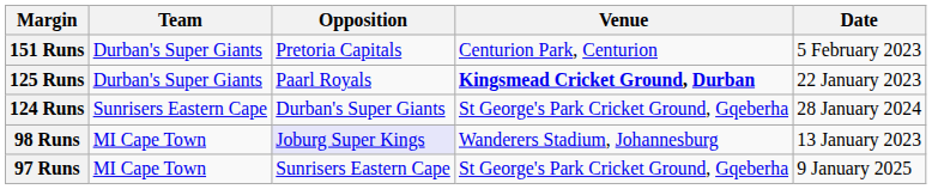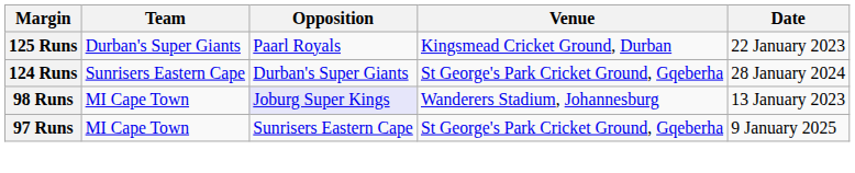 <table class="wikitable">
 <tr>
 <th>Margin</th>
 <th>Team</th>
 <th>Opposition</th>
 <th>Venue</th>
 <th>Date</th>
 </tr>
 <tr>
-<th>151 Runs</th>
-<td><a href='#'>Durban's Super Giants</a></td>
-<td><a href='#'>Pretoria Capitals</a></td>
-<td><a href='#'>Centurion Park</a>, <a href='#'>Centurion</a></td>
-<td>5 February 2023</td>
-</tr>
-<tr>
 <th>125 Runs</th>
 <td><a href='#'>Durban's Super Giants</a></td>
 <td><a href='#'>Paarl Royals</a></td>
-<td><strong><a href='#'>Kingsmead Cricket Ground</a>, <a href='#'>Durban</a></strong></td>
+<td><a href='#'>Kingsmead Cricket Ground</a>, <a href='#'>Durban</a></td>
 <td>22 January 2023</td>
 </tr>
 <tr>
 <th>124 Runs</th>
 <td><a href='#'>Sunrisers Eastern Cape</a></td>
 <td><a href='#'>Durban's Super Giants</a></td>
 <td><a href='#'>St George's Park Cricket Ground</a>, <a href='#'>Gqeberha</a></td>
 <td>28 January 2024</td>
 </tr>
 <tr>
 <th>98 Runs</th>
 <td><a href='#'>MI Cape Town</a></td>
 <td style="background: lavender;"><a href='#'>Joburg Super Kings</a></td>
 <td><a href='#'>Wanderers Stadium</a>, <a href='#'>Johannesburg</a></td>
 <td>13 January 2023</td>
 </tr>
 <tr>
 <th>97 Runs</th>
 <td><a href='#'>MI Cape Town</a></td>
 <td><a href='#'>Sunrisers Eastern Cape</a></td>
 <td><a href='#'>St George's Park Cricket Ground</a>, <a href='#'>Gqeberha</a></td>
 <td>9 January 2025</td>
 </tr>
 </table>
